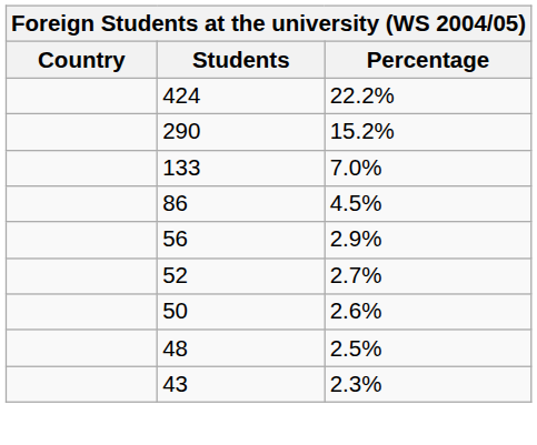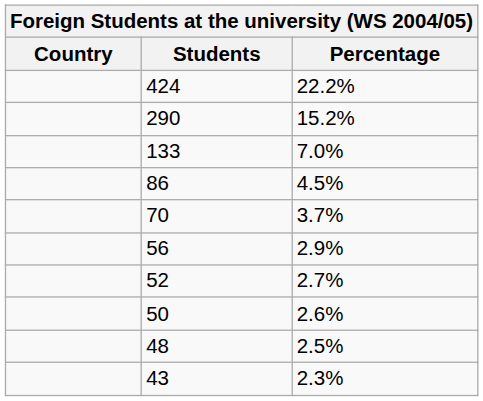 <table class="wikitable" style="float:right;">
 <tr>
 <th colspan=3>Foreign Students at the university (WS 2004/05)</th>
 </tr>
 <tr>
 <th>Country</th>
 <th>Students</th>
 <th>Percentage</th>
 </tr>
 <tr>
 <td></td>
 <td>424</td>
 <td>22.2%</td>
 </tr>
 <tr>
 <td></td>
 <td>290</td>
 <td>15.2%</td>
 </tr>
 <tr>
 <td></td>
 <td>133</td>
 <td>7.0%</td>
 </tr>
 <tr>
 <td></td>
 <td>86</td>
 <td>4.5%</td>
 </tr>
 <tr>
 <td></td>
+<td>70</td>
+<td>3.7%</td>
+</tr>
+<tr>
+<td></td>
 <td>56</td>
 <td>2.9%</td>
 </tr>
 <tr>
 <td></td>
 <td>52</td>
 <td>2.7%</td>
 </tr>
 <tr>
 <td></td>
 <td>50</td>
 <td>2.6%</td>
 </tr>
 <tr>
 <td></td>
 <td>48</td>
 <td>2.5%</td>
 </tr>
 <tr>
 <td></td>
 <td>43</td>
 <td>2.3%</td>
 </tr>
 </table>
